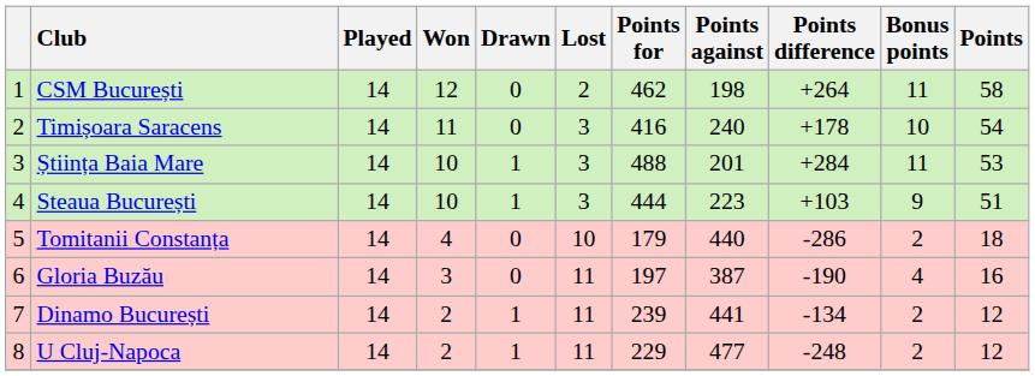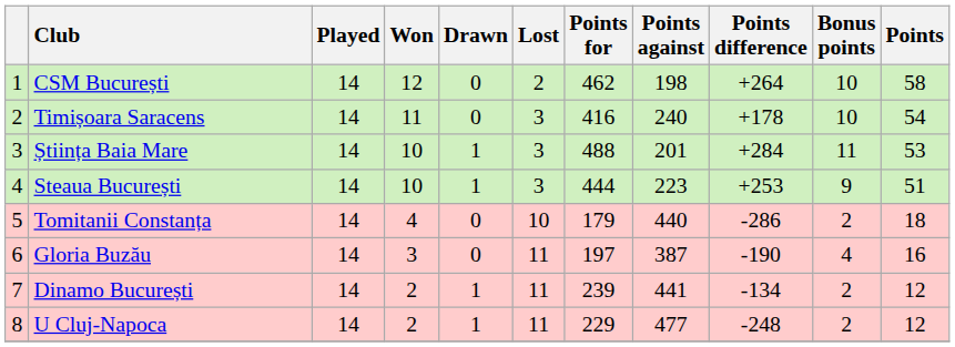 <table class="wikitable" style="float:left; margin-right:15px; text-align: centre;">
 <tr>
 <th bgcolor="#efefef" width="10"></th>
 <th bgcolor="#efefef" style="text-align:left" width="200">Club</th>
 <th bgcolor="#efefef" width="20">Played</th>
 <th bgcolor="#efefef" width="20">Won</th>
 <th bgcolor="#efefef" width="20">Drawn</th>
 <th bgcolor="#efefef" width="20">Lost</th>
 <th bgcolor="#efefef" width="20">Points for</th>
 <th bgcolor="#efefef" width="20">Points against</th>
 <th bgcolor="#efefef" width="20">Points difference</th>
 <th bgcolor="#efefef" width="20">Bonus points</th>
 <th bgcolor="#efefef" width="20">Points</th>
 </tr>
 <tr bgcolor=#d0f0c0 align=center>
 <td>1</td>
 <td align=left><a href='#'>CSM București</a></td>
 <td>14</td>
 <td>12</td>
 <td>0</td>
 <td>2</td>
 <td>462</td>
 <td>198</td>
 <td>+264</td>
-<td>11</td>
+<td>10</td>
 <td>58</td>
 </tr>
 <tr bgcolor=#d0f0c0 align=center>
 <td>2</td>
 <td align=left><a href='#'>Timișoara Saracens</a></td>
 <td>14</td>
 <td>11</td>
 <td>0</td>
 <td>3</td>
 <td>416</td>
 <td>240</td>
 <td>+178</td>
 <td>10</td>
 <td>54</td>
 </tr>
 <tr bgcolor=#d0f0c0 align=center>
 <td>3</td>
 <td align=left><a href='#'>Știința Baia Mare</a></td>
 <td>14</td>
 <td>10</td>
 <td>1</td>
 <td>3</td>
 <td>488</td>
 <td>201</td>
 <td>+284</td>
 <td>11</td>
 <td>53</td>
 </tr>
 <tr bgcolor=#d0f0c0 align=center>
 <td>4</td>
 <td align=left><a href='#'>Steaua București</a></td>
 <td>14</td>
 <td>10</td>
 <td>1</td>
 <td>3</td>
 <td>444</td>
 <td>223</td>
-<td>+103</td>
+<td>+253</td>
 <td>9</td>
 <td>51</td>
 </tr>
 <tr bgcolor=#ffcccc align=center>
 <td>5</td>
 <td align=left><a href='#'>Tomitanii Constanța</a></td>
 <td>14</td>
 <td>4</td>
 <td>0</td>
 <td>10</td>
 <td>179</td>
 <td>440</td>
 <td>-286</td>
 <td>2</td>
 <td>18</td>
 </tr>
 <tr bgcolor=#ffcccc align=center>
 <td>6</td>
 <td align=left><a href='#'>Gloria Buzău</a></td>
 <td>14</td>
 <td>3</td>
 <td>0</td>
 <td>11</td>
 <td>197</td>
 <td>387</td>
 <td>-190</td>
 <td>4</td>
 <td>16</td>
 </tr>
 <tr bgcolor=#ffcccc align=center>
 <td>7</td>
 <td align=left><a href='#'>Dinamo București</a></td>
 <td>14</td>
 <td>2</td>
 <td>1</td>
 <td>11</td>
 <td>239</td>
 <td>441</td>
 <td>-134</td>
 <td>2</td>
 <td>12</td>
 </tr>
 <tr bgcolor=#ffcccc align=center>
 <td>8</td>
 <td align=left><a href='#'>U Cluj-Napoca</a></td>
 <td>14</td>
 <td>2</td>
 <td>1</td>
 <td>11</td>
 <td>229</td>
 <td>477</td>
 <td>-248</td>
 <td>2</td>
 <td>12</td>
 </tr>
 <tr bgcolor=#ffcccc align=center>
 </tr>
 </table>
